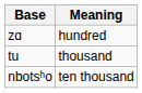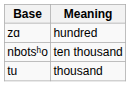 <table class="wikitable" style="margin: auto">
 <tr>
 <th>Base</th>
 <th>Meaning</th>
 </tr>
 <tr>
 <td>zɑ</td>
 <td>hundred</td>
 </tr>
 <tr>
+<td>nbotsʰo</td>
+<td>ten thousand</td>
+</tr>
+<tr>
 <td>tu</td>
 <td>thousand</td>
 </tr>
-<tr>
-<td>nbotsʰo</td>
-<td>ten thousand</td>
-</tr>
 </table>
